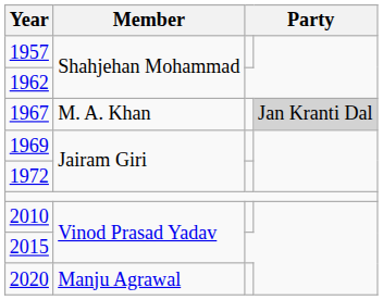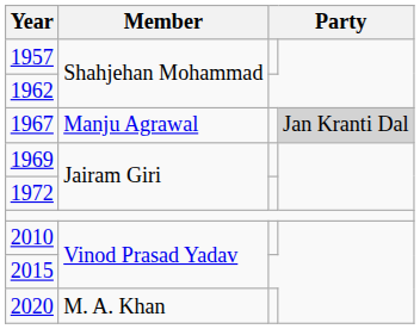 <table class="wikitable sortable">
 <tr>
 <th>Year</th>
 <th>Member</th>
 <th colspan="2">Party</th>
 </tr>
 <tr>
 <td><a href='#'>1957</a></td>
 <td rowspan="2">Shahjehan Mohammad</td>
 <td></td>
 </tr>
 <tr>
 <td><a href='#'>1962</a></td>
 </tr>
 <tr>
 <td><a href='#'>1967</a></td>
-<td>M. A. Khan</td>
+<td><a href='#'>Manju Agrawal</a></td>
 <td></td>
 <td style="background: lightgrey;">Jan Kranti Dal</td>
 </tr>
 <tr>
 <td><a href='#'>1969</a></td>
 <td rowspan="2">Jairam Giri</td>
 <td></td>
 </tr>
 <tr>
 <td><a href='#'>1972</a></td>
 <td></td>
 </tr>
 <tr>
 <td colspan="4"></td>
 </tr>
 <tr>
 <td><a href='#'>2010</a></td>
 <td rowspan="2"><a href='#'>Vinod Prasad Yadav</a></td>
 <td></td>
 </tr>
 <tr>
 <td><a href='#'>2015</a></td>
 </tr>
 <tr>
 <td><a href='#'>2020</a></td>
-<td><a href='#'>Manju Agrawal</a></td>
+<td>M. A. Khan</td>
 <td></td>
 </tr>
 </table>
